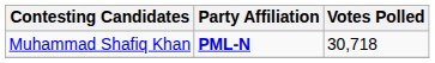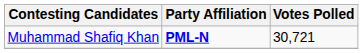 <table class="wikitable sortable">
 <tr>
 <th>Contesting Candidates</th>
 <th>Party Affiliation</th>
 <th>Votes Polled</th>
 </tr>
 <tr>
 <td><a href='#'>Muhammad Shafiq Khan</a></td>
 <td><strong><a href='#'>PML-N</a></strong></td>
-<td>30,718</td>
+<td>30,721</td>
 </tr>
 <tr>
 </tr>
 </table>
